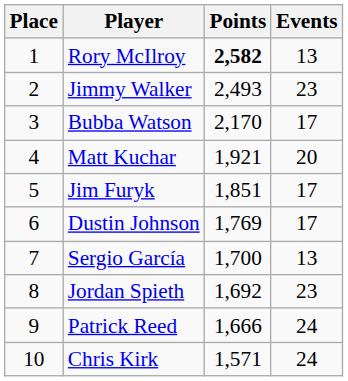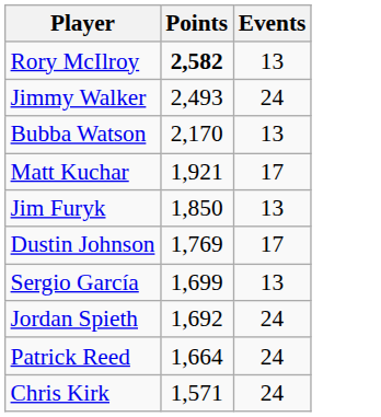 <table class="wikitable">
 <tr>
-<th>Place</th>
 <th>Player</th>
 <th>Points</th>
 <th>Events</th>
 </tr>
 <tr>
-<td align=center>1</td>
 <td> <a href='#'>Rory McIlroy</a></td>
 <td align=center><strong>2,582</strong></td>
 <td align=center>13</td>
 </tr>
 <tr>
-<td align=center>2</td>
 <td> <a href='#'>Jimmy Walker</a></td>
 <td align=center>2,493</td>
-<td align=center>23</td>
+<td align=center>24</td>
 </tr>
 <tr>
-<td align=center>3</td>
 <td> <a href='#'>Bubba Watson</a></td>
 <td align=center>2,170</td>
+<td align=center>13</td>
+</tr>
+<tr>
+<td> <a href='#'>Matt Kuchar</a></td>
+<td align=center>1,921</td>
 <td align=center>17</td>
 </tr>
 <tr>
-<td align=center>4</td>
-<td> <a href='#'>Matt Kuchar</a></td>
-<td align=center>1,921</td>
-<td align=center>20</td>
+<td> <a href='#'>Jim Furyk</a></td>
+<td align=center>1,850</td>
+<td align=center>13</td>
 </tr>
 <tr>
-<td align=center>5</td>
-<td> <a href='#'>Jim Furyk</a></td>
-<td align=center>1,851</td>
-<td align=center>17</td>
-</tr>
-<tr>
-<td align=center>6</td>
 <td> <a href='#'>Dustin Johnson</a></td>
 <td align=center>1,769</td>
 <td align=center>17</td>
 </tr>
 <tr>
-<td align=center>7</td>
 <td> <a href='#'>Sergio García</a></td>
-<td align=center>1,700</td>
+<td align=center>1,699</td>
 <td align=center>13</td>
 </tr>
 <tr>
-<td align=center>8</td>
 <td> <a href='#'>Jordan Spieth</a></td>
 <td align=center>1,692</td>
-<td align=center>23</td>
-</tr>
-<tr>
-<td align=center>9</td>
-<td> <a href='#'>Patrick Reed</a></td>
-<td align=center>1,666</td>
 <td align=center>24</td>
 </tr>
 <tr>
-<td align=center>10</td>
+<td> <a href='#'>Patrick Reed</a></td>
+<td align=center>1,664</td>
+<td align=center>24</td>
+</tr>
+<tr>
 <td> <a href='#'>Chris Kirk</a></td>
 <td align=center>1,571</td>
 <td align=center>24</td>
 </tr>
 </table>
